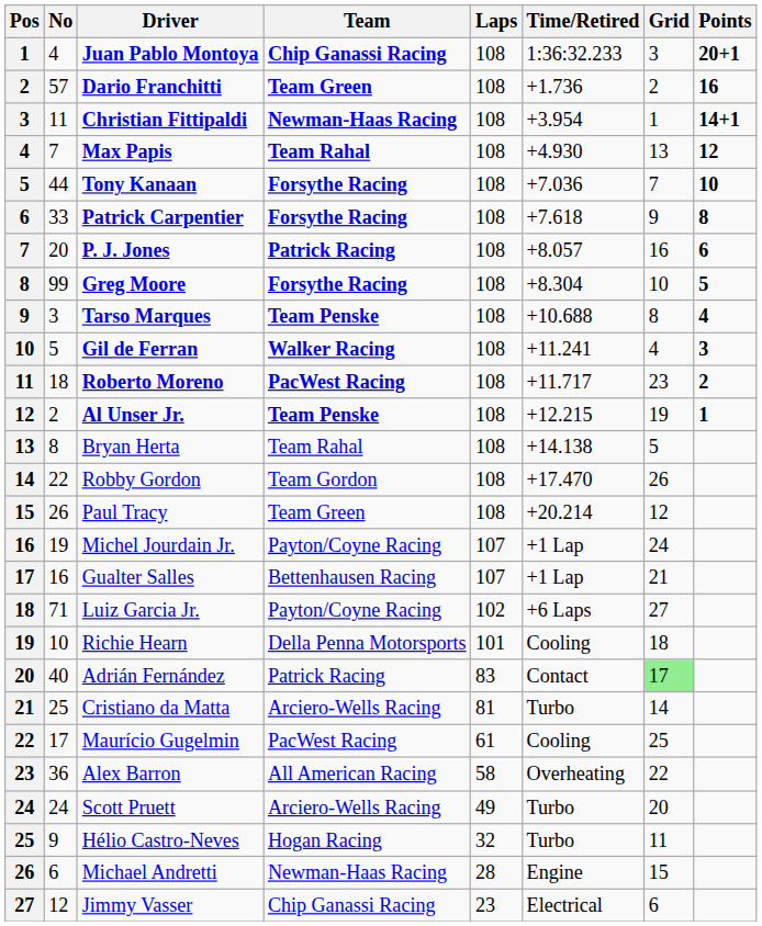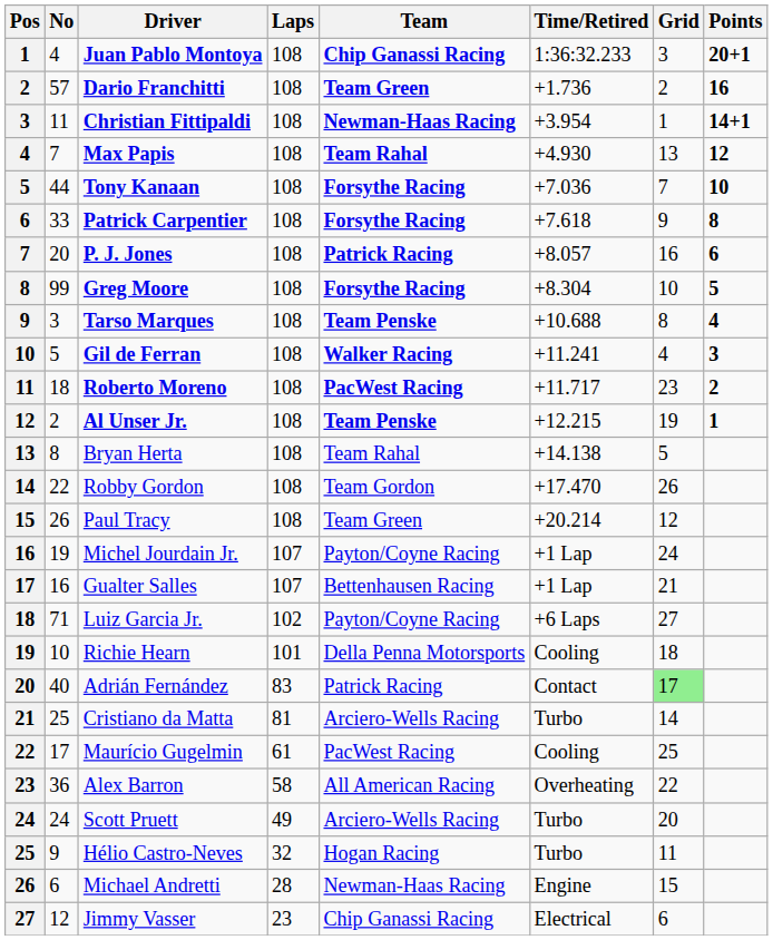 <table class="wikitable" style="font-size:95%;">
 <tr>
 <th>Pos</th>
 <th>No</th>
 <th>Driver</th>
+<th>Laps</th>
 <th>Team</th>
-<th>Laps</th>
 <th>Time/Retired</th>
 <th>Grid</th>
 <th>Points</th>
 </tr>
 <tr>
 <th>1</th>
 <td>4</td>
 <td> <strong><a href='#'>Juan Pablo Montoya</a></strong></td>
+<td>108</td>
 <td><strong><a href='#'>Chip Ganassi Racing</a></strong></td>
-<td>108</td>
 <td>1:36:32.233</td>
 <td>3</td>
 <td><strong>20+1</strong></td>
 </tr>
 <tr>
 <th>2</th>
 <td>57</td>
 <td> <strong><a href='#'>Dario Franchitti</a></strong></td>
+<td>108</td>
 <td><strong><a href='#'>Team Green</a></strong></td>
-<td>108</td>
 <td>+1.736</td>
 <td>2</td>
 <td><strong>16</strong></td>
 </tr>
 <tr>
 <th>3</th>
 <td>11</td>
 <td> <strong><a href='#'>Christian Fittipaldi</a></strong></td>
+<td>108</td>
 <td><strong><a href='#'>Newman-Haas Racing</a></strong></td>
-<td>108</td>
 <td>+3.954</td>
 <td>1</td>
 <td><strong>14+1</strong></td>
 </tr>
 <tr>
 <th>4</th>
 <td>7</td>
 <td> <strong><a href='#'>Max Papis</a></strong></td>
+<td>108</td>
 <td><strong><a href='#'>Team Rahal</a></strong></td>
-<td>108</td>
 <td>+4.930</td>
 <td>13</td>
 <td><strong>12</strong></td>
 </tr>
 <tr>
 <th>5</th>
 <td>44</td>
 <td> <strong><a href='#'>Tony Kanaan</a></strong></td>
+<td>108</td>
 <td><strong><a href='#'>Forsythe Racing</a></strong></td>
-<td>108</td>
 <td>+7.036</td>
 <td>7</td>
 <td><strong>10</strong></td>
 </tr>
 <tr>
 <th>6</th>
 <td>33</td>
 <td> <strong><a href='#'>Patrick Carpentier</a></strong></td>
+<td>108</td>
 <td><strong><a href='#'>Forsythe Racing</a></strong></td>
-<td>108</td>
 <td>+7.618</td>
 <td>9</td>
 <td><strong>8</strong></td>
 </tr>
 <tr>
 <th>7</th>
 <td>20</td>
 <td> <strong><a href='#'>P. J. Jones</a></strong></td>
+<td>108</td>
 <td><strong><a href='#'>Patrick Racing</a></strong></td>
-<td>108</td>
 <td>+8.057</td>
 <td>16</td>
 <td><strong>6</strong></td>
 </tr>
 <tr>
 <th>8</th>
 <td>99</td>
 <td> <strong><a href='#'>Greg Moore</a></strong></td>
+<td>108</td>
 <td><strong><a href='#'>Forsythe Racing</a></strong></td>
-<td>108</td>
 <td>+8.304</td>
 <td>10</td>
 <td><strong>5</strong></td>
 </tr>
 <tr>
 <th>9</th>
 <td>3</td>
 <td> <strong><a href='#'>Tarso Marques</a></strong></td>
+<td>108</td>
 <td><strong><a href='#'>Team Penske</a></strong></td>
-<td>108</td>
 <td>+10.688</td>
 <td>8</td>
 <td><strong>4</strong></td>
 </tr>
 <tr>
 <th>10</th>
 <td>5</td>
 <td> <strong><a href='#'>Gil de Ferran</a></strong></td>
+<td>108</td>
 <td><strong><a href='#'>Walker Racing</a></strong></td>
-<td>108</td>
 <td>+11.241</td>
 <td>4</td>
 <td><strong>3</strong></td>
 </tr>
 <tr>
 <th>11</th>
 <td>18</td>
 <td> <strong><a href='#'>Roberto Moreno</a></strong></td>
+<td>108</td>
 <td><strong><a href='#'>PacWest Racing</a></strong></td>
-<td>108</td>
 <td>+11.717</td>
 <td>23</td>
 <td><strong>2</strong></td>
 </tr>
 <tr>
 <th>12</th>
 <td>2</td>
 <td> <strong><a href='#'>Al Unser Jr.</a></strong></td>
+<td>108</td>
 <td><strong><a href='#'>Team Penske</a></strong></td>
-<td>108</td>
 <td>+12.215</td>
 <td>19</td>
 <td><strong>1</strong></td>
 </tr>
 <tr>
 <th>13</th>
 <td>8</td>
 <td> <a href='#'>Bryan Herta</a></td>
+<td>108</td>
 <td><a href='#'>Team Rahal</a></td>
-<td>108</td>
 <td>+14.138</td>
 <td>5</td>
 <td></td>
 </tr>
 <tr>
 <th>14</th>
 <td>22</td>
 <td> <a href='#'>Robby Gordon</a></td>
+<td>108</td>
 <td><a href='#'>Team Gordon</a></td>
-<td>108</td>
 <td>+17.470</td>
 <td>26</td>
 <td></td>
 </tr>
 <tr>
 <th>15</th>
 <td>26</td>
 <td> <a href='#'>Paul Tracy</a></td>
+<td>108</td>
 <td><a href='#'>Team Green</a></td>
-<td>108</td>
 <td>+20.214</td>
 <td>12</td>
 <td></td>
 </tr>
 <tr>
 <th>16</th>
 <td>19</td>
 <td> <a href='#'>Michel Jourdain Jr.</a></td>
+<td>107</td>
 <td><a href='#'>Payton/Coyne Racing</a></td>
-<td>107</td>
 <td>+1 Lap</td>
 <td>24</td>
 <td></td>
 </tr>
 <tr>
 <th>17</th>
 <td>16</td>
 <td> <a href='#'>Gualter Salles</a></td>
+<td>107</td>
 <td><a href='#'>Bettenhausen Racing</a></td>
-<td>107</td>
 <td>+1 Lap</td>
 <td>21</td>
 <td></td>
 </tr>
 <tr>
 <th>18</th>
 <td>71</td>
 <td> <a href='#'>Luiz Garcia Jr.</a></td>
+<td>102</td>
 <td><a href='#'>Payton/Coyne Racing</a></td>
-<td>102</td>
 <td>+6 Laps</td>
 <td>27</td>
 <td></td>
 </tr>
 <tr>
 <th>19</th>
 <td>10</td>
 <td> <a href='#'>Richie Hearn</a></td>
+<td>101</td>
 <td><a href='#'>Della Penna Motorsports</a></td>
-<td>101</td>
 <td>Cooling</td>
 <td>18</td>
 <td></td>
 </tr>
 <tr>
 <th>20</th>
 <td>40</td>
 <td> <a href='#'>Adrián Fernández</a></td>
+<td>83</td>
 <td><a href='#'>Patrick Racing</a></td>
-<td>83</td>
 <td>Contact</td>
 <td style="background: lightgreen;">17</td>
 <td></td>
 </tr>
 <tr>
 <th>21</th>
 <td>25</td>
 <td> <a href='#'>Cristiano da Matta</a></td>
+<td>81</td>
 <td><a href='#'>Arciero-Wells Racing</a></td>
-<td>81</td>
 <td>Turbo</td>
 <td>14</td>
 <td></td>
 </tr>
 <tr>
 <th>22</th>
 <td>17</td>
 <td> <a href='#'>Maurício Gugelmin</a></td>
+<td>61</td>
 <td><a href='#'>PacWest Racing</a></td>
-<td>61</td>
 <td>Cooling</td>
 <td>25</td>
 <td></td>
 </tr>
 <tr>
 <th>23</th>
 <td>36</td>
 <td> <a href='#'>Alex Barron</a></td>
+<td>58</td>
 <td><a href='#'>All American Racing</a></td>
-<td>58</td>
 <td>Overheating</td>
 <td>22</td>
 <td></td>
 </tr>
 <tr>
 <th>24</th>
 <td>24</td>
 <td> <a href='#'>Scott Pruett</a></td>
+<td>49</td>
 <td><a href='#'>Arciero-Wells Racing</a></td>
-<td>49</td>
 <td>Turbo</td>
 <td>20</td>
 <td></td>
 </tr>
 <tr>
 <th>25</th>
 <td>9</td>
 <td> <a href='#'>Hélio Castro-Neves</a></td>
+<td>32</td>
 <td><a href='#'>Hogan Racing</a></td>
-<td>32</td>
 <td>Turbo</td>
 <td>11</td>
 <td></td>
 </tr>
 <tr>
 <th>26</th>
 <td>6</td>
 <td> <a href='#'>Michael Andretti</a></td>
+<td>28</td>
 <td><a href='#'>Newman-Haas Racing</a></td>
-<td>28</td>
 <td>Engine</td>
 <td>15</td>
 <td></td>
 </tr>
 <tr>
 <th>27</th>
 <td>12</td>
 <td> <a href='#'>Jimmy Vasser</a></td>
+<td>23</td>
 <td><a href='#'>Chip Ganassi Racing</a></td>
-<td>23</td>
 <td>Electrical</td>
 <td>6</td>
 <td></td>
 </tr>
 </table>
